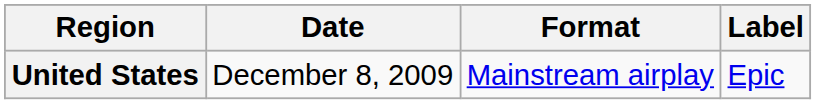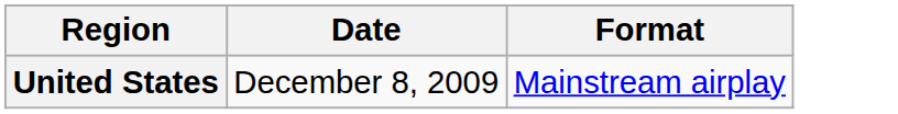 <table class="wikitable plainrowheaders">
 <tr>
 <th>Region</th>
 <th>Date</th>
 <th>Format</th>
-<th>Label</th>
 </tr>
 <tr>
 <th scope="row">United States</th>
 <td>December 8, 2009</td>
 <td><a href='#'>Mainstream airplay</a></td>
-<td><a href='#'>Epic</a></td>
 </tr>
 </table>
